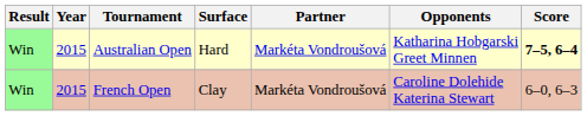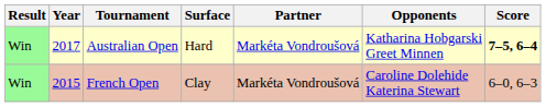 <table class="sortable wikitable">
 <tr>
 <th>Result</th>
 <th>Year</th>
 <th>Tournament</th>
 <th>Surface</th>
 <th>Partner</th>
 <th>Opponents</th>
 <th class="unsortable">Score</th>
 </tr>
 <tr style="background:#ffc;">
 <td style="background:#98fb98;">Win</td>
-<td><a href='#'>2015</a></td>
+<td><a href='#'>2017</a></td>
 <td><a href='#'>Australian Open</a></td>
 <td>Hard</td>
 <td> <a href='#'>Markéta Vondroušová</a></td>
 <td> <a href='#'>Katharina Hobgarski</a> <br>  <a href='#'>Greet Minnen</a></td>
 <td><strong>7–5, 6–4</strong></td>
 </tr>
 <tr style="background:#ebc2af;">
 <td style="background:#98fb98;">Win</td>
 <td><a href='#'>2015</a></td>
 <td><a href='#'>French Open</a></td>
 <td>Clay</td>
 <td> Markéta Vondroušová</td>
 <td> <a href='#'>Caroline Dolehide</a> <br>  <a href='#'>Katerina Stewart</a></td>
 <td>6–0, 6–3</td>
 </tr>
 </table>
